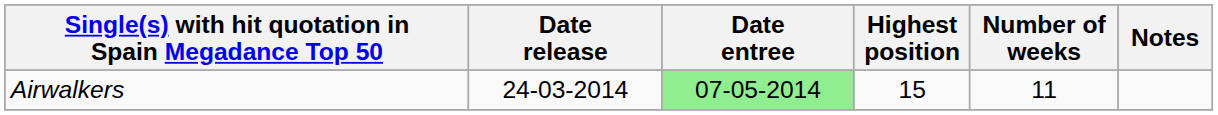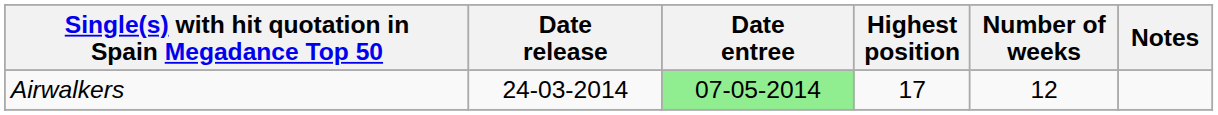 <table class="wikitable sortable" style="margin:0.5em 1em 0.5em 0; font-size: 85%; text-align:center;">
 <tr>
 <th width=250><a href='#'>Single(s)</a> with hit quotation in<br> Spain <a href='#'>Megadance Top 50</a></th>
 <th width="100">Date <br>release</th>
 <th width="100">Date <br>entree</th>
 <th> Highest <br>position</th>
 <th> Number of <br>weeks</th>
 <th> Notes </th>
 </tr>
 <tr>
 <td align="left"><em>Airwalkers</em></td>
 <td>24-03-2014</td>
 <td style="background: lightgreen;">07-05-2014</td>
-<td>15</td>
-<td>11</td>
+<td>17</td>
+<td>12</td>
 <td></td>
 </tr>
 </table>
